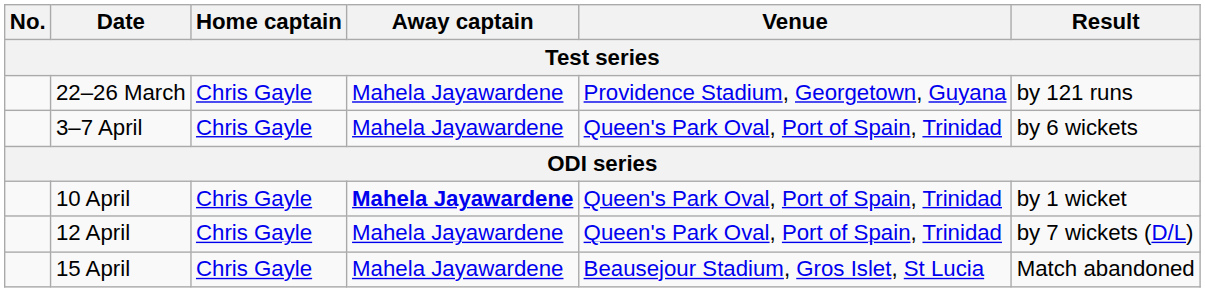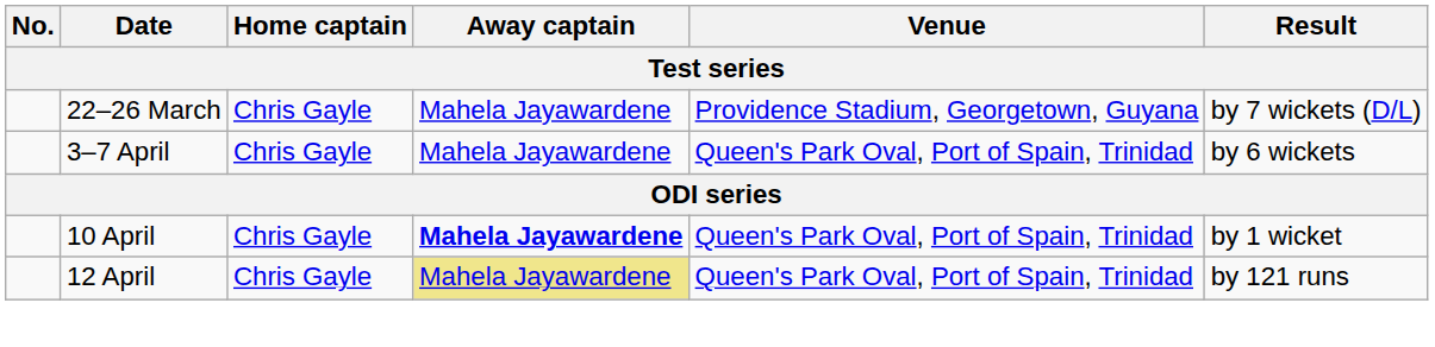 <table class="wikitable">
 <tr>
 <th>No.</th>
 <th>Date</th>
 <th>Home captain</th>
 <th>Away captain</th>
 <th>Venue</th>
 <th>Result</th>
 </tr>
 <tr>
 <th colspan="6">Test series</th>
 </tr>
 <tr>
 <td></td>
 <td>22–26 March</td>
 <td><a href='#'>Chris Gayle</a></td>
 <td><a href='#'>Mahela Jayawardene</a></td>
 <td><a href='#'>Providence Stadium</a>, <a href='#'>Georgetown</a>, <a href='#'>Guyana</a></td>
-<td> by 121 runs</td>
+<td> by 7 wickets (<a href='#'>D/L</a>)</td>
 </tr>
 <tr>
 <td></td>
 <td>3–7 April</td>
 <td><a href='#'>Chris Gayle</a></td>
 <td><a href='#'>Mahela Jayawardene</a></td>
 <td><a href='#'>Queen's Park Oval</a>, <a href='#'>Port of Spain</a>, <a href='#'>Trinidad</a></td>
 <td> by 6 wickets</td>
 </tr>
 <tr>
 <th colspan="6">ODI series</th>
 </tr>
 <tr>
 <td></td>
 <td>10 April</td>
 <td><a href='#'>Chris Gayle</a></td>
 <td><strong><a href='#'>Mahela Jayawardene</a></strong></td>
 <td><a href='#'>Queen's Park Oval</a>, <a href='#'>Port of Spain</a>, <a href='#'>Trinidad</a></td>
 <td> by 1 wicket</td>
 </tr>
 <tr>
 <td></td>
 <td>12 April</td>
 <td><a href='#'>Chris Gayle</a></td>
-<td><a href='#'>Mahela Jayawardene</a></td>
+<td style="background: khaki;"><a href='#'>Mahela Jayawardene</a></td>
 <td><a href='#'>Queen's Park Oval</a>, <a href='#'>Port of Spain</a>, <a href='#'>Trinidad</a></td>
-<td> by 7 wickets (<a href='#'>D/L</a>)</td>
-</tr>
-<tr>
-<td></td>
-<td>15 April</td>
-<td><a href='#'>Chris Gayle</a></td>
-<td><a href='#'>Mahela Jayawardene</a></td>
-<td><a href='#'>Beausejour Stadium</a>, <a href='#'>Gros Islet</a>, <a href='#'>St Lucia</a></td>
-<td>Match abandoned</td>
+<td> by 121 runs</td>
 </tr>
 </table>
